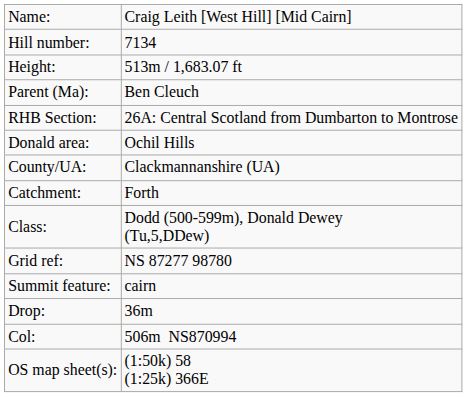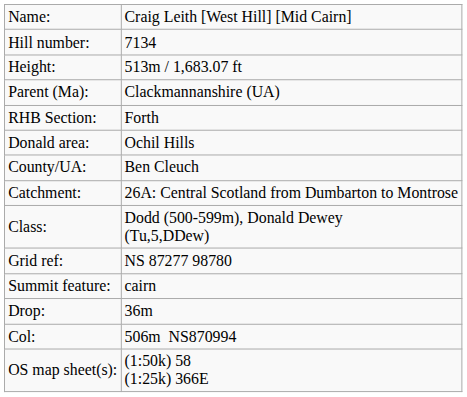 <table class="wikitable">
 <tr>
 <td>Name:</td>
 <td>Craig Leith [West Hill] [Mid Cairn]</td>
 </tr>
 <tr>
 <td>Hill number:</td>
 <td>7134</td>
 </tr>
 <tr>
 <td>Height:</td>
 <td>513m / 1,683.07 ft</td>
 </tr>
 <tr>
 <td>Parent (Ma):</td>
-<td>Ben Cleuch</td>
+<td>Clackmannanshire (UA)</td>
 </tr>
 <tr>
 <td>RHB Section:</td>
-<td>26A: Central Scotland from Dumbarton to Montrose</td>
+<td>Forth</td>
 </tr>
 <tr>
 <td>Donald area:</td>
 <td>Ochil Hills</td>
 </tr>
 <tr>
 <td>County/UA:</td>
-<td>Clackmannanshire (UA)</td>
+<td>Ben Cleuch</td>
 </tr>
 <tr>
 <td>Catchment:</td>
-<td>Forth</td>
+<td>26A: Central Scotland from Dumbarton to Montrose</td>
 </tr>
 <tr>
 <td>Class:</td>
 <td>Dodd (500-599m), Donald Dewey<br>(Tu,5,DDew)</td>
 </tr>
 <tr>
 <td>Grid ref:</td>
 <td>NS 87277 98780</td>
 </tr>
 <tr>
 <td>Summit feature:</td>
 <td>cairn</td>
 </tr>
 <tr>
 <td>Drop:</td>
 <td>36m</td>
 </tr>
 <tr>
 <td>Col:</td>
 <td>506m  NS870994  </td>
 </tr>
 <tr>
 <td>OS map sheet(s):</td>
 <td>(1:50k) 58<br>(1:25k) 366E</td>
 </tr>
 </table>
